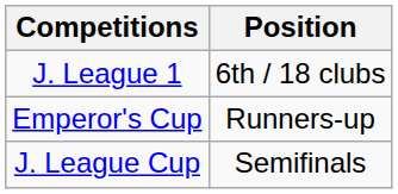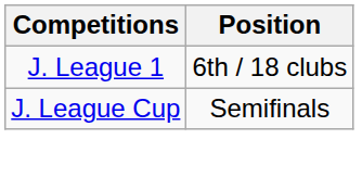 <table class="wikitable" style="text-align:center;">
 <tr>
 <th>Competitions</th>
 <th>Position</th>
 </tr>
 <tr>
 <td><a href='#'>J. League 1</a></td>
 <td>6th / 18 clubs</td>
 </tr>
 <tr>
-<td><a href='#'>Emperor's Cup</a></td>
-<td>Runners-up</td>
-</tr>
-<tr>
 <td><a href='#'>J. League Cup</a></td>
 <td>Semifinals</td>
 </tr>
 </table>
